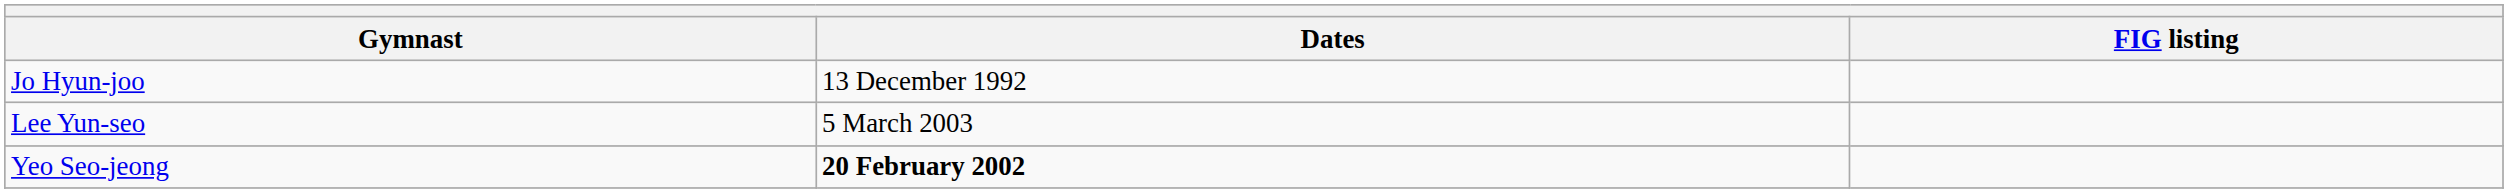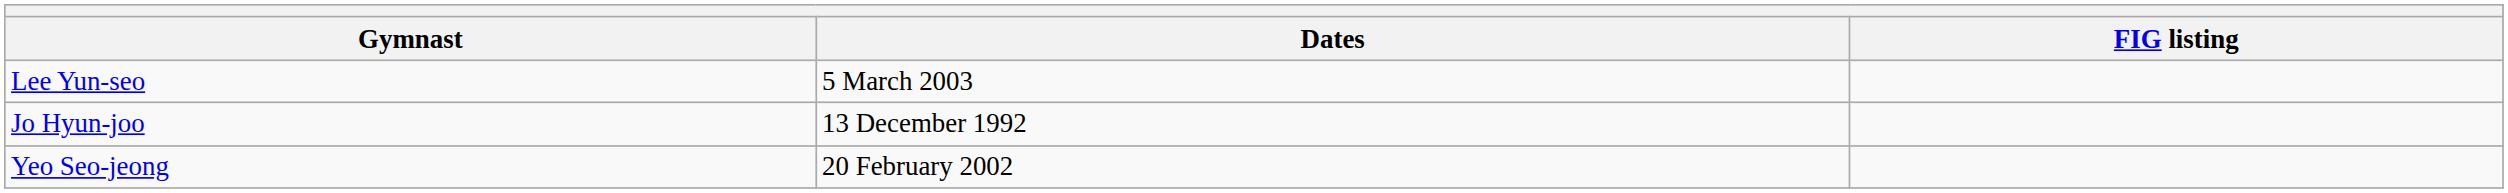 <table class="wikitable mw-collapsible mw-collapsed" width="75%">
 <tr>
 <th colspan="3"></th>
 </tr>
 <tr>
 <th>Gymnast</th>
 <th>Dates</th>
 <th><a href='#'>FIG</a> listing</th>
 </tr>
 <tr>
+<td><a href='#'>Lee Yun-seo</a></td>
+<td>5 March 2003</td>
+<td></td>
+</tr>
+<tr>
 <td><a href='#'>Jo Hyun-joo</a></td>
 <td>13 December 1992</td>
 <td></td>
 </tr>
 <tr>
-<td><a href='#'>Lee Yun-seo</a></td>
-<td>5 March 2003</td>
-<td></td>
-</tr>
-<tr>
 <td><a href='#'>Yeo Seo-jeong</a></td>
-<td><strong>20 February 2002</strong></td>
+<td>20 February 2002</td>
 <td></td>
 </tr>
 </table>
